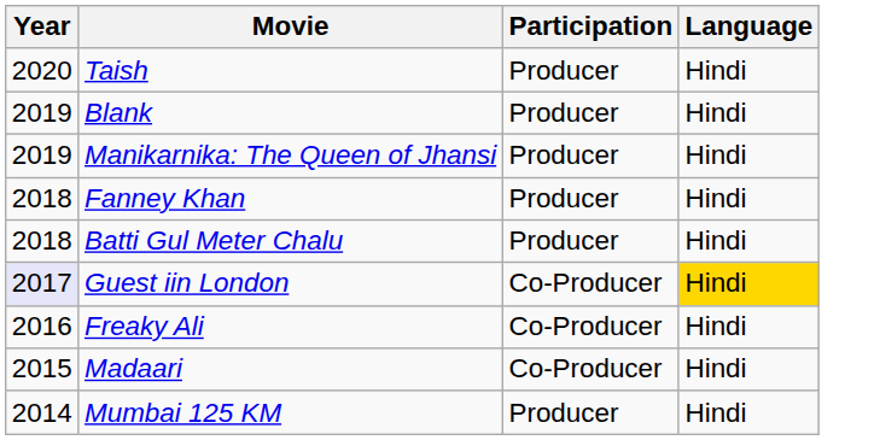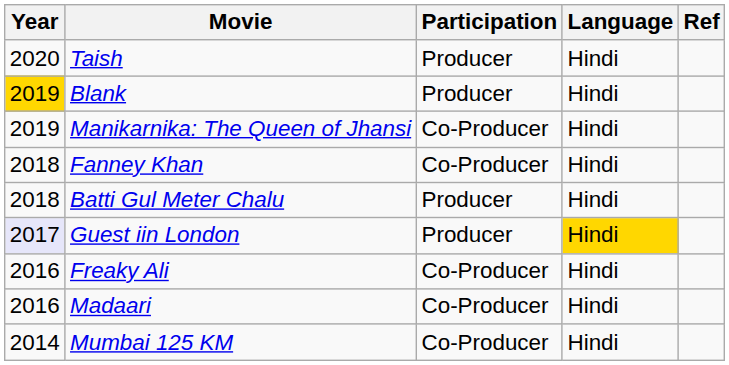 <table class="wikitable">
 <tr>
 <th>Year</th>
 <th>Movie</th>
 <th>Participation</th>
 <th>Language</th>
+<th>Ref</th>
 </tr>
 <tr>
 <td>2020</td>
 <td><em><a href='#'>Taish</a></em></td>
 <td>Producer</td>
 <td>Hindi</td>
+<td></td>
 </tr>
 <tr>
-<td>2019</td>
+<td style="background: gold;">2019</td>
 <td><em><a href='#'>Blank</a></em></td>
 <td>Producer</td>
 <td>Hindi</td>
+<td></td>
 </tr>
 <tr>
 <td>2019</td>
 <td><em><a href='#'>Manikarnika: The Queen of Jhansi</a></em></td>
-<td>Producer</td>
+<td>Co-Producer</td>
 <td>Hindi</td>
+<td></td>
 </tr>
 <tr>
 <td>2018</td>
 <td><em><a href='#'>Fanney Khan</a></em></td>
-<td>Producer</td>
+<td>Co-Producer</td>
 <td>Hindi</td>
+<td></td>
 </tr>
 <tr>
 <td>2018</td>
 <td><em><a href='#'>Batti Gul Meter Chalu</a></em></td>
 <td>Producer</td>
 <td>Hindi</td>
+<td></td>
 </tr>
 <tr>
 <td style="background: lavender;">2017</td>
 <td><em><a href='#'>Guest iin London</a></em></td>
-<td>Co-Producer</td>
+<td>Producer</td>
 <td style="background: gold;">Hindi</td>
+<td></td>
 </tr>
 <tr>
 <td>2016</td>
 <td><em><a href='#'>Freaky Ali</a></em></td>
 <td>Co-Producer</td>
 <td>Hindi</td>
+<td></td>
 </tr>
 <tr>
-<td>2015</td>
+<td>2016</td>
 <td><em><a href='#'>Madaari</a></em></td>
 <td>Co-Producer</td>
 <td>Hindi</td>
+<td></td>
 </tr>
 <tr>
 <td>2014</td>
 <td><em><a href='#'>Mumbai 125 KM</a></em></td>
-<td>Producer</td>
+<td>Co-Producer</td>
 <td>Hindi</td>
+<td></td>
 </tr>
 </table>
